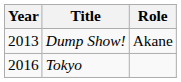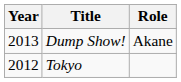 <table class="wikitable">
 <tr>
 <th>Year</th>
 <th>Title</th>
 <th>Role</th>
 </tr>
 <tr>
 <td>2013</td>
 <td><em>Dump Show!</em></td>
 <td>Akane</td>
 </tr>
 <tr>
-<td>2016</td>
+<td>2012</td>
 <td><em>Tokyo</em></td>
 <td></td>
 </tr>
 </table>
